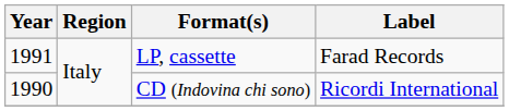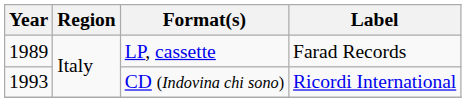 <table class="wikitable">
 <tr>
 <th align="center">Year</th>
 <th align="center">Region</th>
 <th align="center">Format(s)</th>
 <th align="center">Label</th>
 </tr>
 <tr>
-<td align="left">1991</td>
+<td align="left">1989</td>
 <td align="left" rowspan="2">Italy</td>
 <td align="left"><a href='#'>LP</a>, <a href='#'>cassette</a></td>
 <td align="left">Farad Records</td>
 </tr>
 <tr>
-<td align="left">1990</td>
+<td align="left">1993</td>
 <td align="left"><a href='#'>CD</a> <small>(<em>Indovina chi sono</em>)</small></td>
 <td align="left"><a href='#'>Ricordi International</a></td>
 </tr>
 <tr>
 </tr>
 </table>
